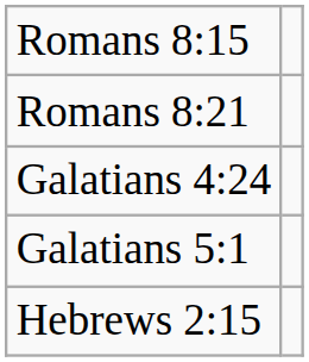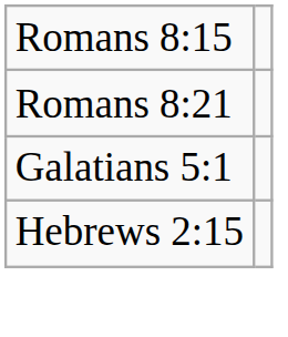 <table class="wikitable">
 <tr>
 <td>Romans 8:15</td>
 <td></td>
 </tr>
 <tr>
 <td>Romans 8:21</td>
-<td></td>
-</tr>
-<tr>
-<td>Galatians 4:24</td>
 <td></td>
 </tr>
 <tr>
 <td>Galatians 5:1</td>
 <td></td>
 </tr>
 <tr>
 <td>Hebrews 2:15</td>
 <td></td>
 </tr>
 </table>
